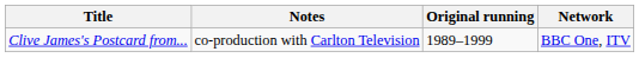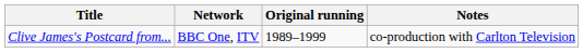 <table class="wikitable sortable">
 <tr>
 <th>Title</th>
+<th>Network</th>
+<th>Original running</th>
 <th>Notes</th>
-<th>Original running</th>
-<th>Network</th>
 </tr>
 <tr>
 <td><em><a href='#'>Clive James's Postcard from...</a></em></td>
+<td><a href='#'>BBC One</a>, <a href='#'>ITV</a></td>
+<td>1989–1999</td>
 <td>co-production with <a href='#'>Carlton Television</a></td>
-<td>1989–1999</td>
-<td><a href='#'>BBC One</a>, <a href='#'>ITV</a></td>
 </tr>
 </table>
